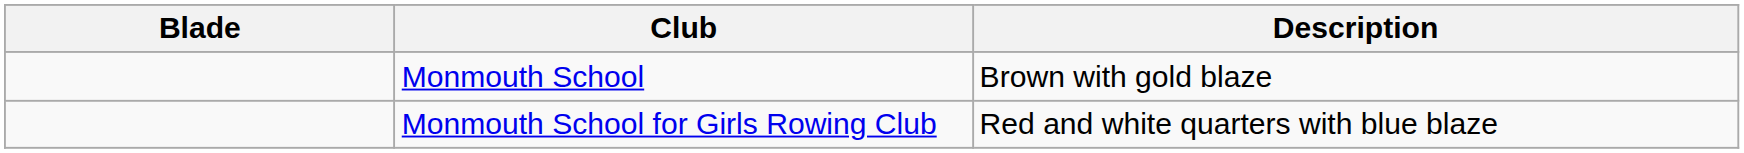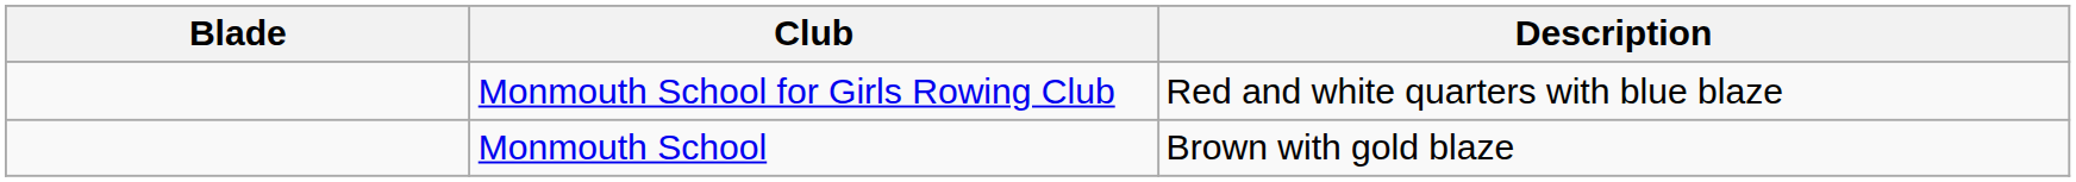 <table class="wikitable">
 <tr>
 <th width=200>Blade</th>
 <th width=300>Club</th>
 <th width=400>Description</th>
 </tr>
 <tr>
 <td></td>
+<td><a href='#'>Monmouth School for Girls Rowing Club</a></td>
+<td>Red and white quarters with blue blaze</td>
+</tr>
+<tr>
+<td></td>
 <td><a href='#'>Monmouth School</a></td>
 <td>Brown with gold blaze</td>
 </tr>
-<tr>
-<td></td>
-<td><a href='#'>Monmouth School for Girls Rowing Club</a></td>
-<td>Red and white quarters with blue blaze</td>
-</tr>
 </table>
